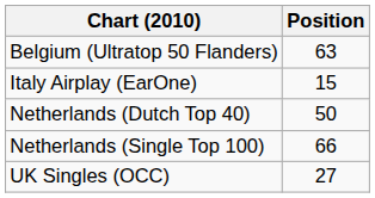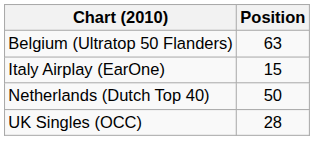 <table class="wikitable sortable">
 <tr>
 <th>Chart (2010)</th>
 <th>Position</th>
 </tr>
 <tr>
 <td>Belgium (Ultratop 50 Flanders)</td>
 <td align="center">63</td>
 </tr>
 <tr>
 <td>Italy Airplay (EarOne)</td>
 <td align="center">15</td>
 </tr>
 <tr>
 <td>Netherlands (Dutch Top 40)</td>
 <td align="center">50</td>
 </tr>
 <tr>
-<td>Netherlands (Single Top 100)</td>
-<td align="center">66</td>
-</tr>
-<tr>
 <td>UK Singles (OCC)</td>
-<td align="center">27</td>
+<td align="center">28</td>
 </tr>
 </table>
